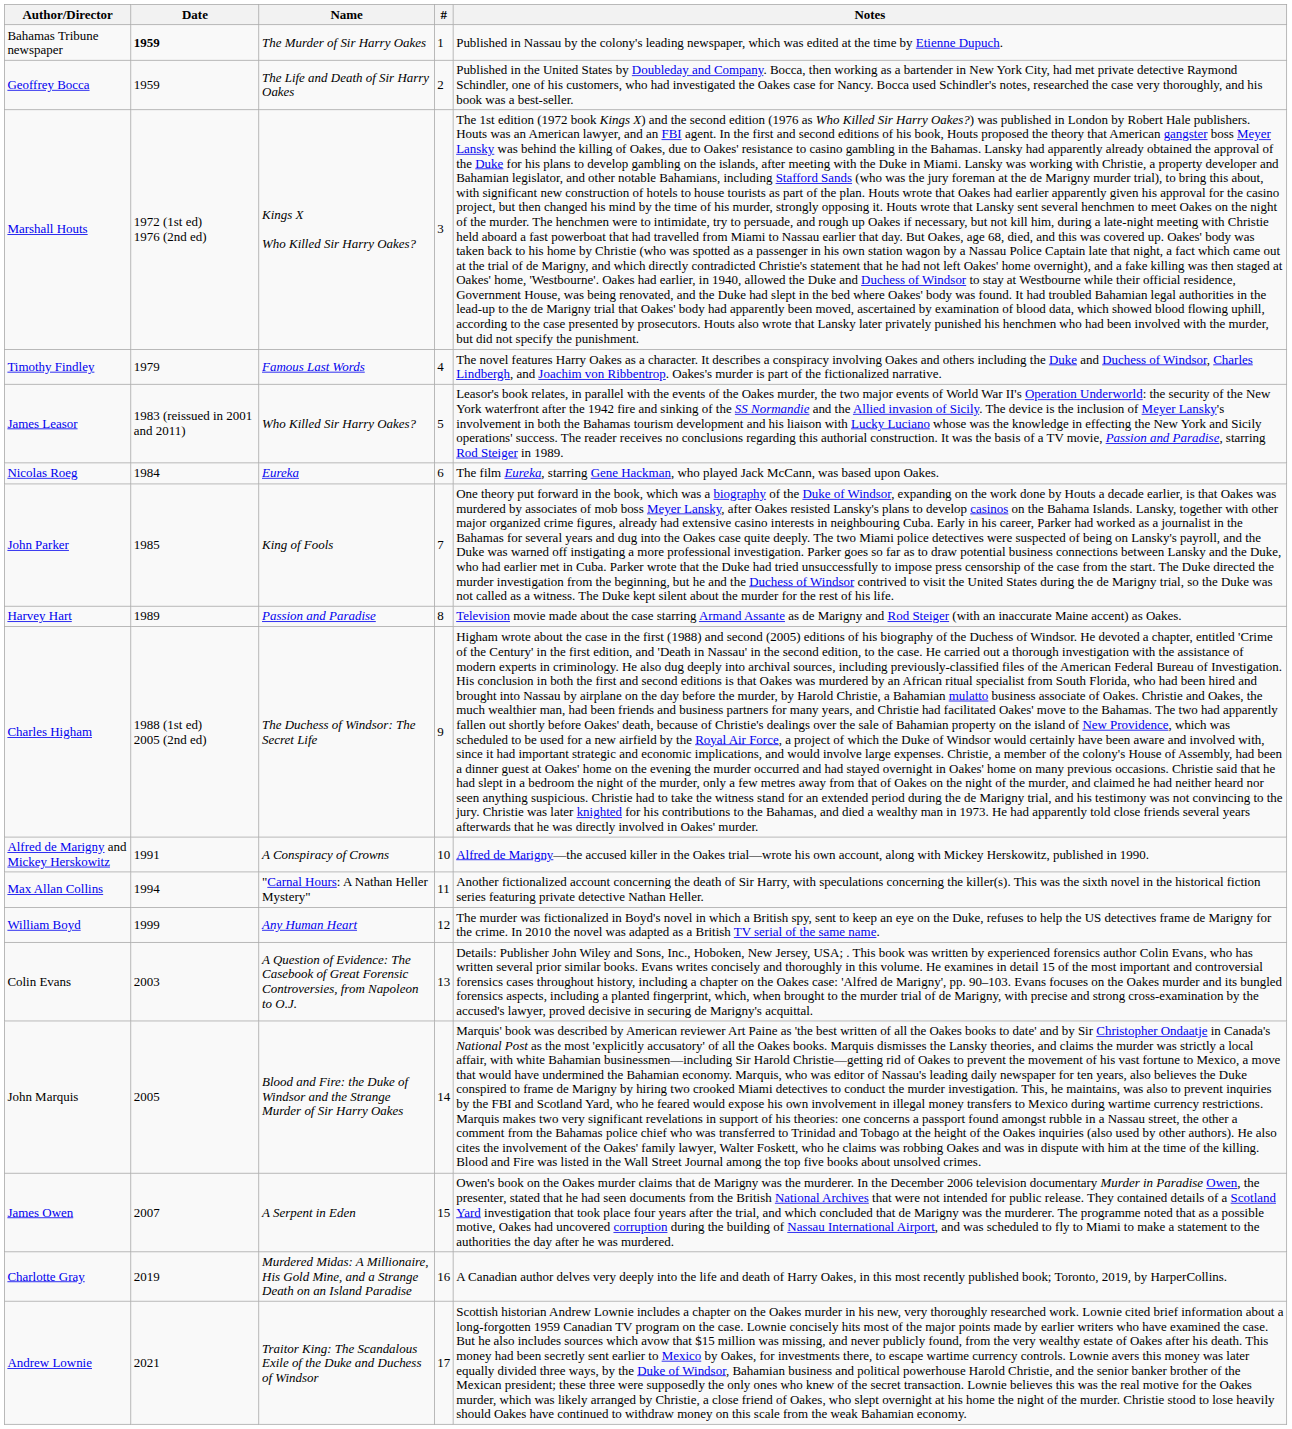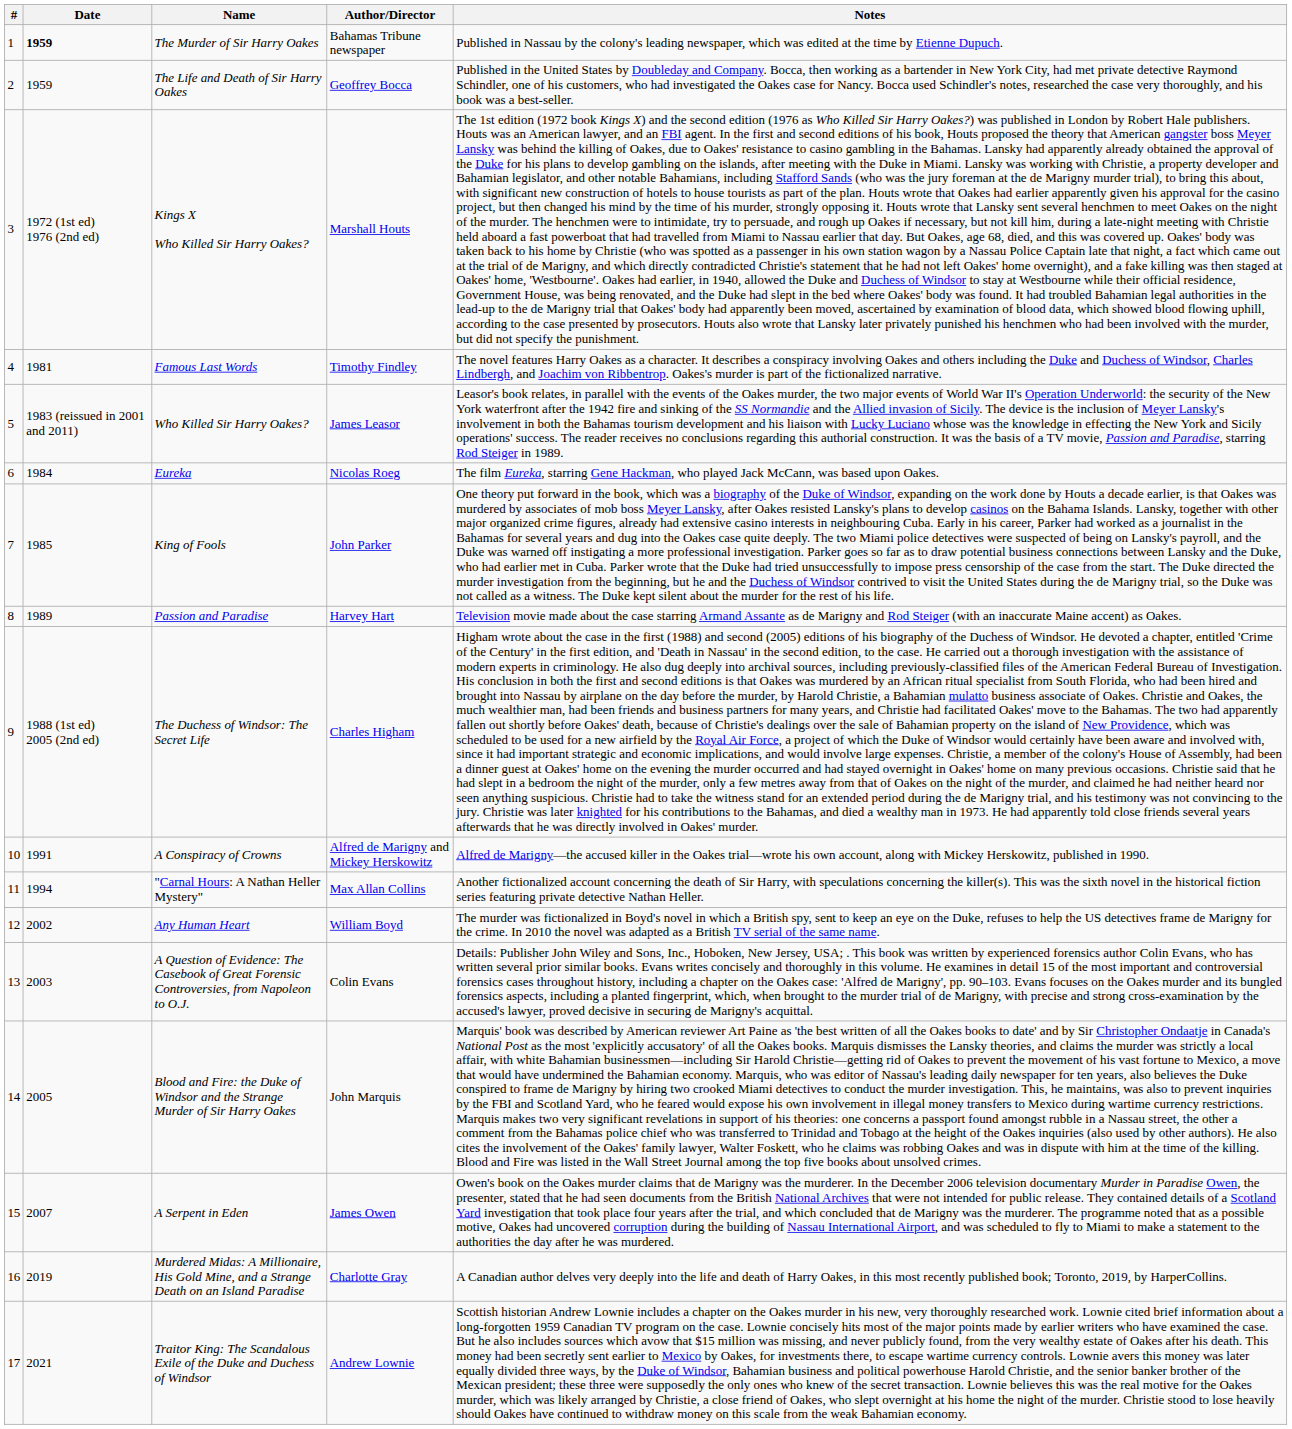 <table class="wikitable sortable" style="width:100%;">
 <tr>
-<th class="unsortable">Author/Director</th>
+<th>#</th>
 <th style="width:10%;">Date</th>
 <th class="unsortable">Name</th>
-<th>#</th>
+<th class="unsortable">Author/Director</th>
 <th style="width:65%;">Notes</th>
 </tr>
 <tr>
-<td>Bahamas Tribune newspaper</td>
+<td>1</td>
 <td><strong>1959</strong></td>
 <td><em>The Murder of Sir Harry Oakes</em></td>
-<td>1</td>
+<td>Bahamas Tribune newspaper</td>
 <td>Published in Nassau by the colony's leading newspaper, which was edited at the time by <a href='#'>Etienne Dupuch</a>.</td>
 </tr>
 <tr>
-<td><a href='#'>Geoffrey Bocca</a></td>
+<td>2</td>
 <td>1959</td>
 <td><em>The Life and Death of Sir Harry Oakes</em></td>
-<td>2</td>
+<td><a href='#'>Geoffrey Bocca</a></td>
 <td>Published in the United States by <a href='#'>Doubleday and Company</a>. Bocca, then working as a bartender in New York City, had met private detective Raymond Schindler, one of his customers, who had investigated the Oakes case for Nancy. Bocca used Schindler's notes, researched the case very thoroughly, and his book was a best-seller.</td>
 </tr>
 <tr>
-<td><a href='#'>Marshall Houts</a></td>
+<td>3</td>
 <td>1972 (1st ed)<br>1976 (2nd ed)</td>
 <td><em>Kings X</em><br><br><em>Who Killed Sir Harry Oakes?</em></td>
-<td>3</td>
+<td><a href='#'>Marshall Houts</a></td>
 <td>The 1st edition (1972 book <em>Kings X</em>) and the second edition (1976 as <em>Who Killed Sir Harry Oakes?</em>) was published in London by Robert Hale publishers. Houts was an American lawyer, and an <a href='#'>FBI</a> agent. In the first and second editions of his book, Houts proposed the theory that American <a href='#'>gangster</a> boss <a href='#'>Meyer Lansky</a> was behind the killing of Oakes, due to Oakes' resistance to casino gambling in the Bahamas. Lansky had apparently already obtained the approval of the <a href='#'>Duke</a> for his plans to develop gambling on the islands, after meeting with the Duke in Miami. Lansky was working with Christie, a property developer and Bahamian legislator, and other notable Bahamians, including <a href='#'>Stafford Sands</a> (who was the jury foreman at the de Marigny murder trial), to bring this about, with significant new construction of hotels to house tourists as part of the plan. Houts wrote that Oakes had earlier apparently given his approval for the casino project, but then changed his mind by the time of his murder, strongly opposing it. Houts wrote that Lansky sent several henchmen to meet Oakes on the night of the murder. The henchmen were to intimidate, try to persuade, and rough up Oakes if necessary, but not kill him, during a late-night meeting with Christie held aboard a fast powerboat that had travelled from Miami to Nassau earlier that day. But Oakes, age 68, died, and this was covered up. Oakes' body was taken back to his home by Christie (who was spotted as a passenger in his own station wagon by a Nassau Police Captain late that night, a fact which came out at the trial of de Marigny, and which directly contradicted Christie's statement that he had not left Oakes' home overnight), and a fake killing was then staged at Oakes' home, 'Westbourne'. Oakes had earlier, in 1940, allowed the Duke and <a href='#'>Duchess of Windsor</a> to stay at Westbourne while their official residence, Government House, was being renovated, and the Duke had slept in the bed where Oakes' body was found.  It had troubled Bahamian legal authorities in the lead-up to the de Marigny trial that Oakes' body had apparently been moved, ascertained by examination of blood data, which showed blood flowing uphill, according to the case presented by prosecutors. Houts also wrote that Lansky later privately punished his henchmen who had been involved with the murder, but did not specify the punishment.</td>
 </tr>
 <tr>
+<td>4</td>
+<td>1981</td>
+<td><em><a href='#'>Famous Last Words</a></em></td>
 <td><a href='#'>Timothy Findley</a></td>
-<td>1979</td>
-<td><em><a href='#'>Famous Last Words</a></em></td>
-<td>4</td>
 <td>The novel features Harry Oakes as a character. It describes a conspiracy involving Oakes and others including the <a href='#'>Duke</a> and <a href='#'>Duchess of Windsor</a>, <a href='#'>Charles Lindbergh</a>, and <a href='#'>Joachim von Ribbentrop</a>.  Oakes's murder is part of the fictionalized narrative.</td>
 </tr>
 <tr>
-<td><a href='#'>James Leasor</a></td>
+<td>5</td>
 <td>1983 (reissued in 2001 and 2011)</td>
 <td><em>Who Killed Sir Harry Oakes?</em></td>
-<td>5</td>
+<td><a href='#'>James Leasor</a></td>
 <td>Leasor's book relates, in parallel with the events of the Oakes murder, the two major events of World War II's <a href='#'>Operation Underworld</a>: the security of the New York waterfront after the 1942 fire and sinking of the <em><a href='#'>SS Normandie</a></em> and the <a href='#'>Allied invasion of Sicily</a>. The device is the inclusion of <a href='#'>Meyer Lansky</a>'s involvement in both the Bahamas tourism development and his liaison with <a href='#'>Lucky Luciano</a> whose was the knowledge in effecting the New York and Sicily operations' success. The reader receives no conclusions regarding this authorial construction. It was the basis of a TV movie, <em><a href='#'>Passion and Paradise</a></em>, starring <a href='#'>Rod Steiger</a> in 1989.</td>
 </tr>
 <tr>
-<td><a href='#'>Nicolas Roeg</a></td>
+<td>6</td>
 <td>1984</td>
 <td><em><a href='#'>Eureka</a></em></td>
-<td>6</td>
+<td><a href='#'>Nicolas Roeg</a></td>
 <td>The film <em><a href='#'>Eureka</a></em>, starring <a href='#'>Gene Hackman</a>, who played Jack McCann, was based upon Oakes.</td>
 </tr>
 <tr>
-<td><a href='#'>John Parker</a></td>
+<td>7</td>
 <td>1985</td>
 <td><em>King of Fools</em></td>
-<td>7</td>
+<td><a href='#'>John Parker</a></td>
 <td>One theory put forward in the book, which was a <a href='#'>biography</a> of the <a href='#'>Duke of Windsor</a>, expanding on the work done by Houts a decade earlier, is that Oakes was murdered by associates of mob boss <a href='#'>Meyer Lansky</a>, after Oakes resisted Lansky's plans to develop <a href='#'>casinos</a> on the Bahama Islands. Lansky, together with other major organized crime figures, already had extensive casino interests in neighbouring Cuba. Early in his career, Parker had worked as a journalist in the Bahamas for several years and dug into the Oakes case quite deeply. The two Miami police detectives were suspected of being on Lansky's payroll, and the Duke was warned off instigating a more professional investigation. Parker goes so far as to draw potential business connections between Lansky and the Duke, who had earlier met in Cuba. Parker wrote that the Duke had tried unsuccessfully to impose press censorship of the case from the start. The Duke directed the murder investigation from the beginning, but he and the <a href='#'>Duchess of Windsor</a> contrived to visit the United States during the de Marigny trial, so the Duke was not called as a witness. The Duke kept silent about the murder for the rest of his life.</td>
 </tr>
 <tr>
-<td><a href='#'>Harvey Hart</a></td>
+<td>8</td>
 <td>1989</td>
 <td><em><a href='#'>Passion and Paradise</a></em></td>
-<td>8</td>
+<td><a href='#'>Harvey Hart</a></td>
 <td><a href='#'>Television</a> movie made about the case starring <a href='#'>Armand Assante</a> as de Marigny and <a href='#'>Rod Steiger</a> (with an inaccurate Maine accent) as Oakes.</td>
 </tr>
 <tr>
-<td><a href='#'>Charles Higham</a></td>
+<td>9</td>
 <td>1988 (1st ed)<br>2005 (2nd ed)</td>
 <td><em>The Duchess of Windsor: The Secret Life</em></td>
-<td>9</td>
+<td><a href='#'>Charles Higham</a></td>
 <td>Higham wrote about the case in the first (1988) and second (2005) editions of his biography of the Duchess of Windsor. He devoted a chapter, entitled 'Crime of the Century' in the first edition, and 'Death in Nassau' in the second edition, to the case. He carried out a thorough investigation with the assistance of modern experts in criminology. He also dug deeply into archival sources, including previously-classified files of the American Federal Bureau of Investigation. His conclusion in both the first and second editions is that Oakes was murdered by an African ritual specialist from South Florida, who had been hired and brought into Nassau by airplane on the day before the murder, by Harold Christie, a Bahamian <a href='#'>mulatto</a> business associate of Oakes. Christie and Oakes, the much wealthier man, had been friends and business partners for many years, and Christie had facilitated Oakes' move to the Bahamas. The two had apparently fallen out shortly before Oakes' death, because of Christie's dealings over the sale of Bahamian property on the island of <a href='#'>New Providence</a>, which was scheduled to be used for a new airfield by the <a href='#'>Royal Air Force</a>, a project of which the Duke of Windsor would certainly have been aware and involved with, since it had important strategic and economic implications, and would involve large expenses. Christie, a member of the colony's House of Assembly, had been a dinner guest at Oakes' home on the evening the murder occurred and had stayed overnight in Oakes' home on many previous occasions. Christie said that he had slept in a bedroom the night of the murder, only a few metres away from that of Oakes on the night of the murder, and claimed he had neither heard nor seen anything suspicious. Christie had to take the witness stand for an extended period during the de Marigny trial, and his testimony was not convincing to the jury. Christie was later <a href='#'>knighted</a> for his contributions to the Bahamas, and died a wealthy man in 1973. He had apparently told close friends several years afterwards that he was directly involved in Oakes' murder.</td>
 </tr>
 <tr>
-<td><a href='#'>Alfred de Marigny</a> and <a href='#'>Mickey Herskowitz</a></td>
+<td>10</td>
 <td>1991</td>
 <td><em>A Conspiracy of Crowns</em></td>
-<td>10</td>
+<td><a href='#'>Alfred de Marigny</a> and <a href='#'>Mickey Herskowitz</a></td>
 <td><a href='#'>Alfred de Marigny</a>—the accused killer in the Oakes trial—wrote his own account, along with Mickey Herskowitz, published in 1990.</td>
 </tr>
 <tr>
-<td><a href='#'>Max Allan Collins</a></td>
+<td>11</td>
 <td>1994</td>
 <td>"<a href='#'>Carnal Hours</a>: A Nathan Heller Mystery"</td>
-<td>11</td>
+<td><a href='#'>Max Allan Collins</a></td>
 <td>Another fictionalized account concerning the death of Sir Harry, with speculations concerning the killer(s).  This was the sixth novel in the historical fiction series featuring private detective Nathan Heller.</td>
 </tr>
 <tr>
+<td>12</td>
+<td>2002</td>
+<td><em><a href='#'>Any Human Heart</a></em></td>
 <td><a href='#'>William Boyd</a></td>
-<td>1999</td>
-<td><em><a href='#'>Any Human Heart</a></em></td>
-<td>12</td>
 <td>The murder was fictionalized in Boyd's novel in which a British spy, sent to keep an eye on the Duke, refuses to help the US detectives frame de Marigny for the crime. In 2010 the novel was adapted as a British <a href='#'>TV serial of the same name</a>.</td>
 </tr>
 <tr>
-<td>Colin Evans</td>
+<td>13</td>
 <td>2003</td>
 <td><em>A Question of Evidence: The Casebook of Great Forensic Controversies, from Napoleon to O.J.</em></td>
-<td>13</td>
+<td>Colin Evans</td>
 <td>Details: Publisher John Wiley and Sons, Inc., Hoboken, New Jersey, USA; . This book was written by experienced forensics author Colin Evans, who has written several prior similar books. Evans writes concisely and thoroughly in this volume. He examines in detail 15 of the most important and controversial forensics cases throughout history, including a chapter on the Oakes case: 'Alfred de Marigny', pp. 90–103. Evans focuses on the Oakes murder and its bungled forensics aspects, including a planted fingerprint, which, when brought to the murder trial of de Marigny, with precise and strong cross-examination by the accused's lawyer, proved decisive in securing de Marigny's acquittal.</td>
 </tr>
 <tr>
-<td>John Marquis</td>
+<td>14</td>
 <td>2005</td>
 <td><em>Blood and Fire: the Duke of Windsor and the Strange Murder of Sir Harry Oakes</em></td>
-<td>14</td>
+<td>John Marquis</td>
 <td>Marquis' book was described by American reviewer Art Paine as 'the best written of all the Oakes books to date' and by Sir <a href='#'>Christopher Ondaatje</a> in Canada's <em>National Post</em> as the most 'explicitly accusatory' of all the Oakes books. Marquis dismisses the Lansky theories, and claims the murder was strictly a local affair, with white Bahamian businessmen—including Sir Harold Christie—getting rid of Oakes to prevent the movement of his vast fortune to Mexico, a move that would have undermined the Bahamian economy. Marquis, who was editor of Nassau's leading daily newspaper for ten years, also believes the Duke conspired to frame de Marigny by hiring two crooked Miami detectives to conduct the murder investigation. This, he maintains, was also to prevent inquiries by the FBI and Scotland Yard, who he feared would expose his own involvement in illegal money transfers to Mexico during wartime currency restrictions. Marquis makes two very significant revelations in support of his theories: one concerns a passport found amongst rubble in a Nassau street, the other a comment from the Bahamas police chief who was transferred to Trinidad and Tobago at the height of the Oakes inquiries (also used by other authors). He also cites the involvement of the Oakes' family lawyer, Walter Foskett, who he claims was robbing Oakes and was in dispute with him at the time of the killing. Blood and Fire was listed in the Wall Street Journal among the top five books about unsolved crimes.</td>
 </tr>
 <tr>
-<td><a href='#'>James Owen</a></td>
+<td>15</td>
 <td>2007</td>
 <td><em>A Serpent in Eden</em></td>
-<td>15</td>
+<td><a href='#'>James Owen</a></td>
 <td>Owen's book on the Oakes murder claims that de Marigny was the murderer. In the December 2006 television documentary <em>Murder in Paradise</em> <a href='#'>Owen</a>, the presenter, stated that he had seen documents from the British <a href='#'>National Archives</a> that were not intended for public release. They contained details of a <a href='#'>Scotland Yard</a> investigation that took place four years after the trial, and which concluded that de Marigny was the murderer. The programme noted that as a possible motive, Oakes had uncovered <a href='#'>corruption</a> during the building of <a href='#'>Nassau International Airport</a>, and was scheduled to fly to Miami to make a statement to the authorities the day after he was murdered.</td>
 </tr>
 <tr>
-<td><a href='#'>Charlotte Gray</a></td>
+<td>16</td>
 <td>2019</td>
 <td><em>Murdered Midas: A Millionaire, His Gold Mine, and a Strange Death on an Island Paradise</em></td>
-<td>16</td>
+<td><a href='#'>Charlotte Gray</a></td>
 <td>A Canadian author delves very deeply into the life and death of Harry Oakes, in this most recently published book; Toronto, 2019, by HarperCollins.</td>
 </tr>
 <tr>
-<td><a href='#'>Andrew Lownie</a></td>
+<td>17</td>
 <td>2021</td>
 <td><em>Traitor King: The Scandalous Exile of the Duke and Duchess of Windsor</em></td>
-<td>17</td>
+<td><a href='#'>Andrew Lownie</a></td>
 <td>Scottish historian Andrew Lownie includes a chapter on the Oakes murder in his new, very thoroughly researched work. Lownie cited brief information about a long-forgotten 1959 Canadian TV program on the case. Lownie concisely hits most of the major points made by earlier writers who have examined the case. But he also includes sources which avow that $15 million was missing, and never publicly found, from the very wealthy estate of Oakes after his death. This money had been secretly sent earlier to <a href='#'>Mexico</a> by Oakes, for investments there, to escape wartime currency controls. Lownie avers this money was later equally divided three ways, by the <a href='#'>Duke of Windsor</a>, Bahamian business and political powerhouse Harold Christie, and the senior banker brother of the Mexican president; these three were supposedly the only ones who knew of the secret transaction. Lownie believes this was the real motive for the Oakes murder, which was likely arranged by Christie, a close friend of Oakes, who slept overnight at his home the night of the murder. Christie stood to lose heavily should Oakes have continued to withdraw money on this scale from the weak Bahamian economy.</td>
 </tr>
 </table>
